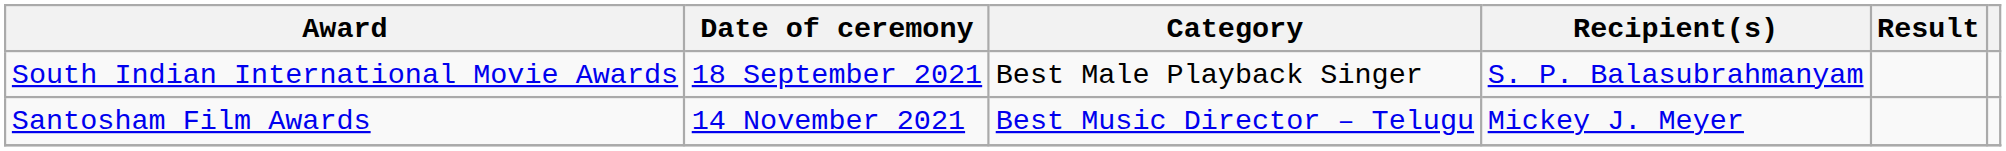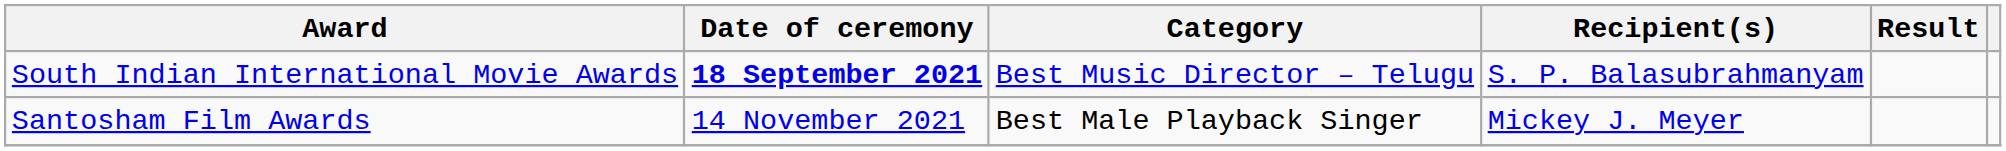 <table class="wikitable plainrowheaders sortable">
 <tr>
 <th scope="col">Award</th>
 <th scope="col">Date of ceremony</th>
 <th scope="col">Category</th>
 <th scope="col">Recipient(s)</th>
 <th scope="col">Result</th>
 <th scope="col" class="unsortable"></th>
 </tr>
 <tr>
 <td scope="row" rowspan="1"><a href='#'>South Indian International Movie Awards</a></td>
-<td rowspan="1"><a href='#'>18 September 2021</a></td>
-<td>Best Male Playback Singer</td>
+<td rowspan="1"><strong><a href='#'>18 September 2021</a></strong></td>
+<td><a href='#'>Best Music Director – Telugu</a></td>
 <td><a href='#'>S. P. Balasubrahmanyam</a></td>
 <td></td>
 <td style="text-align:center;" rowspan="1"></td>
 </tr>
 <tr>
 <td scope="row"><a href='#'>Santosham Film Awards</a></td>
 <td><a href='#'>14 November 2021</a></td>
-<td><a href='#'>Best Music Director – Telugu</a></td>
+<td>Best Male Playback Singer</td>
 <td><a href='#'>Mickey J. Meyer</a></td>
 <td></td>
 <td style="text-align:center;"></td>
 </tr>
 <tr>
 </tr>
 </table>
